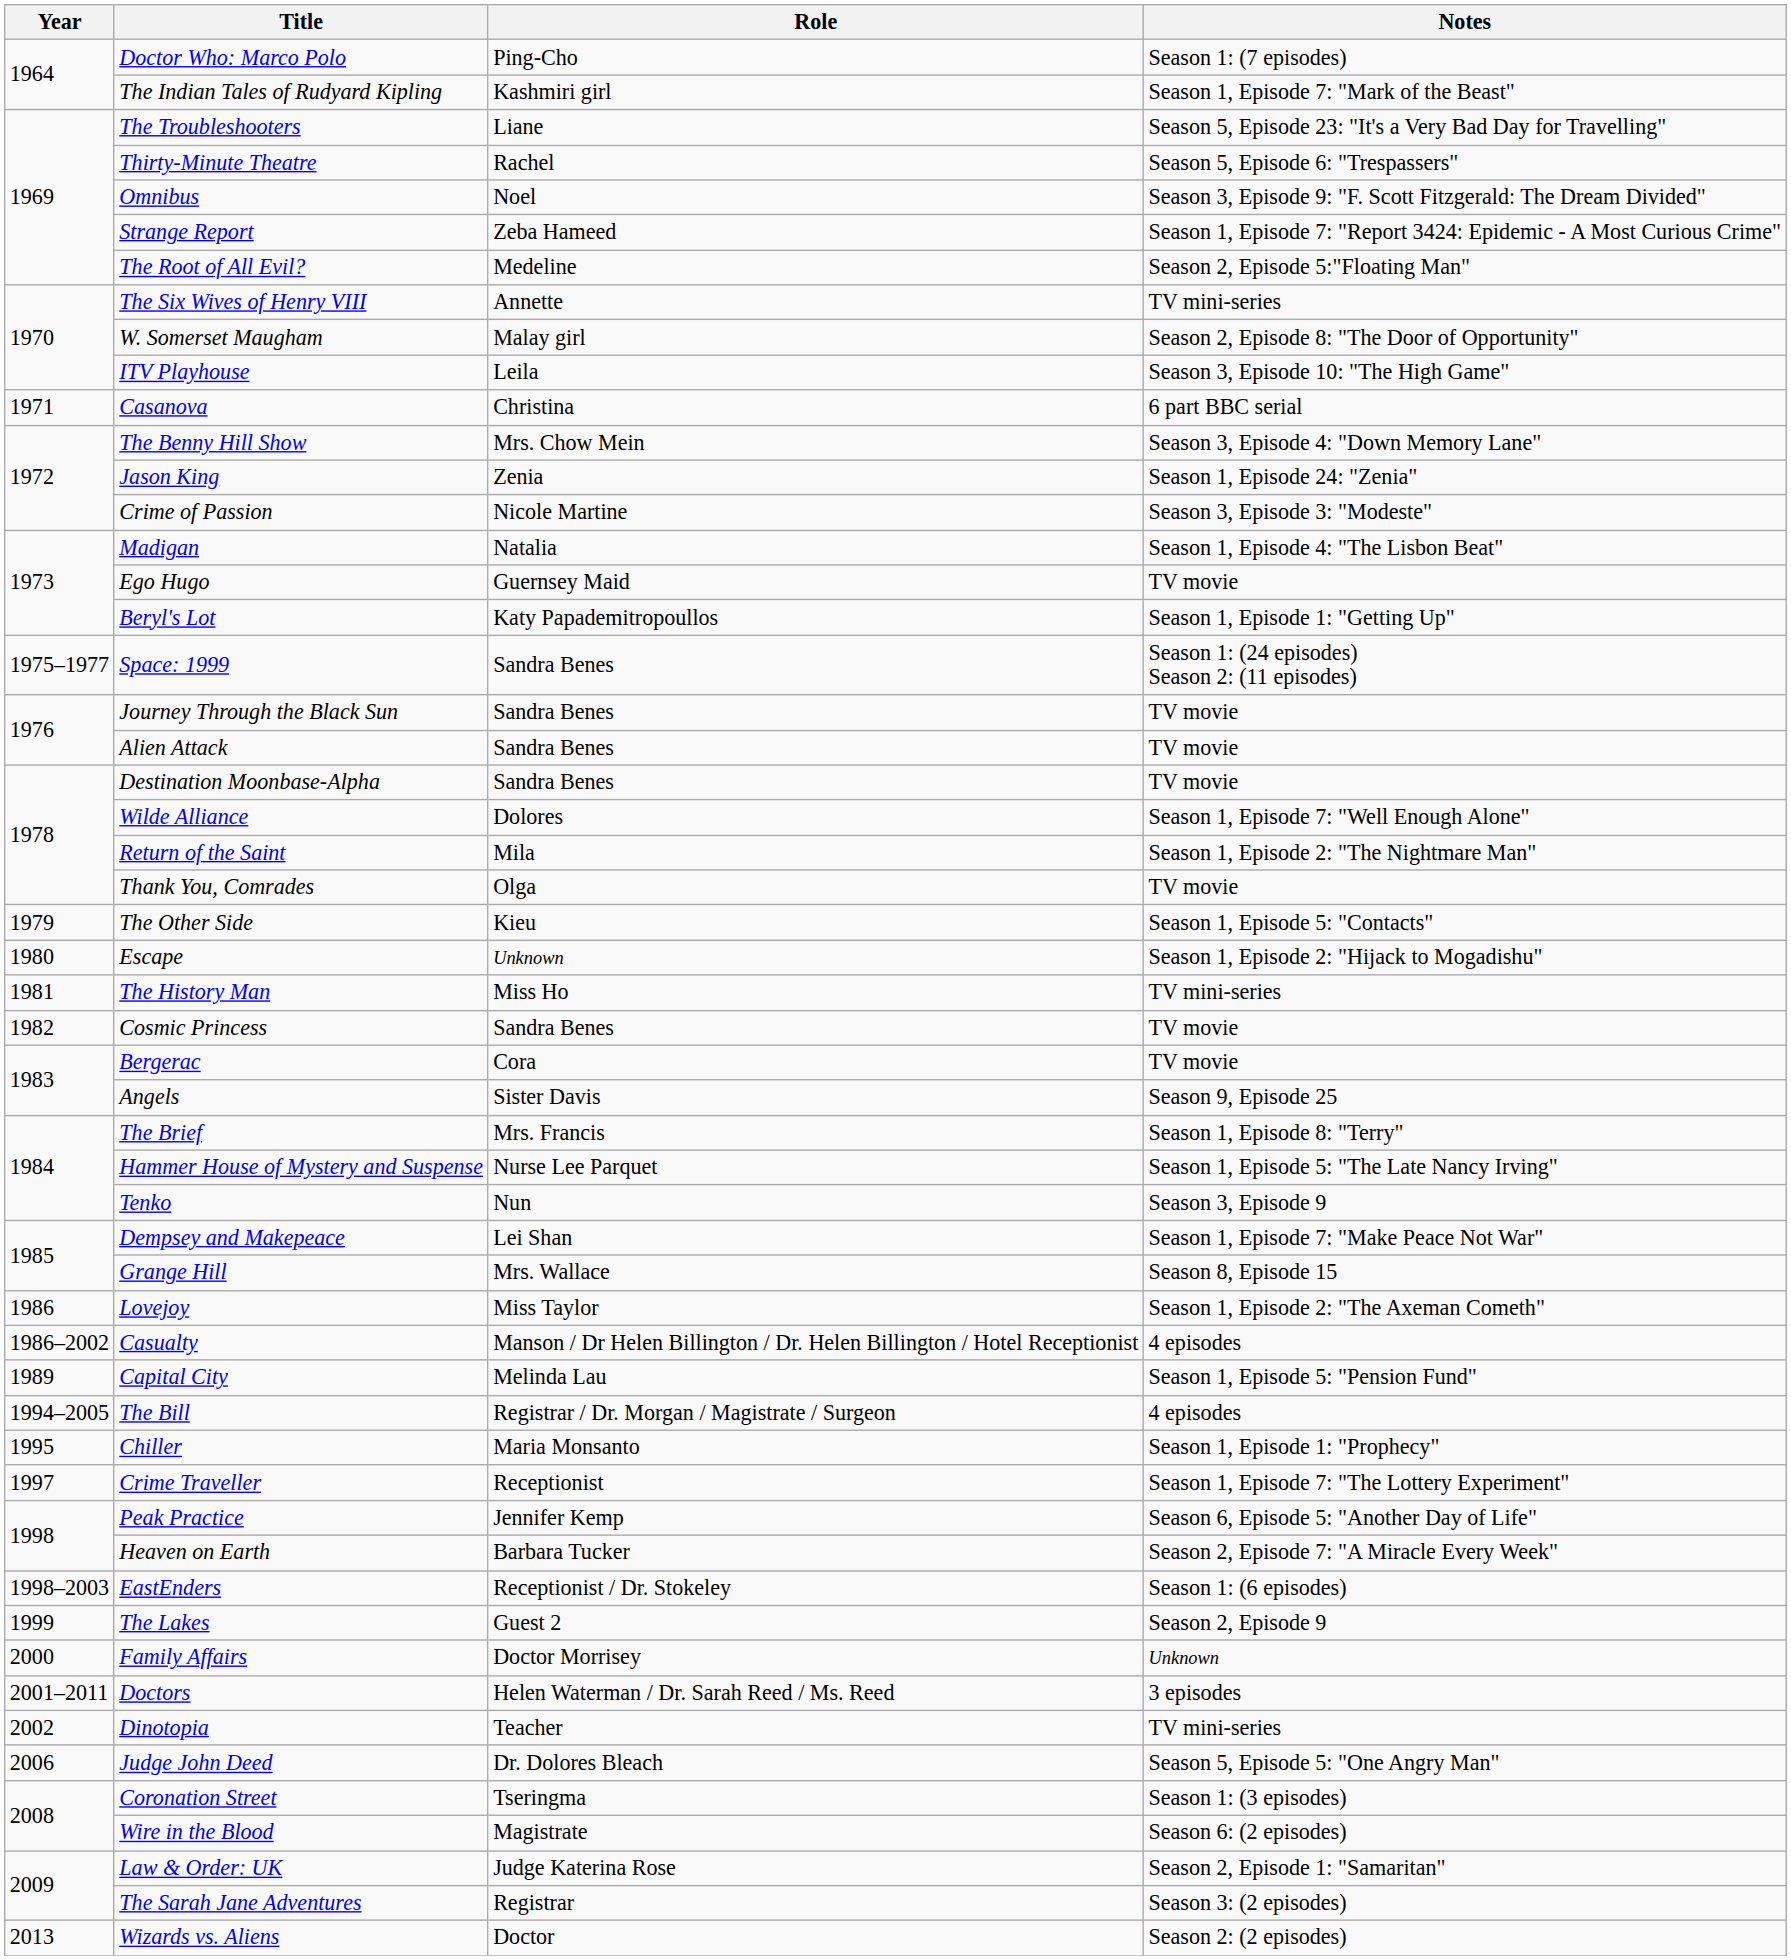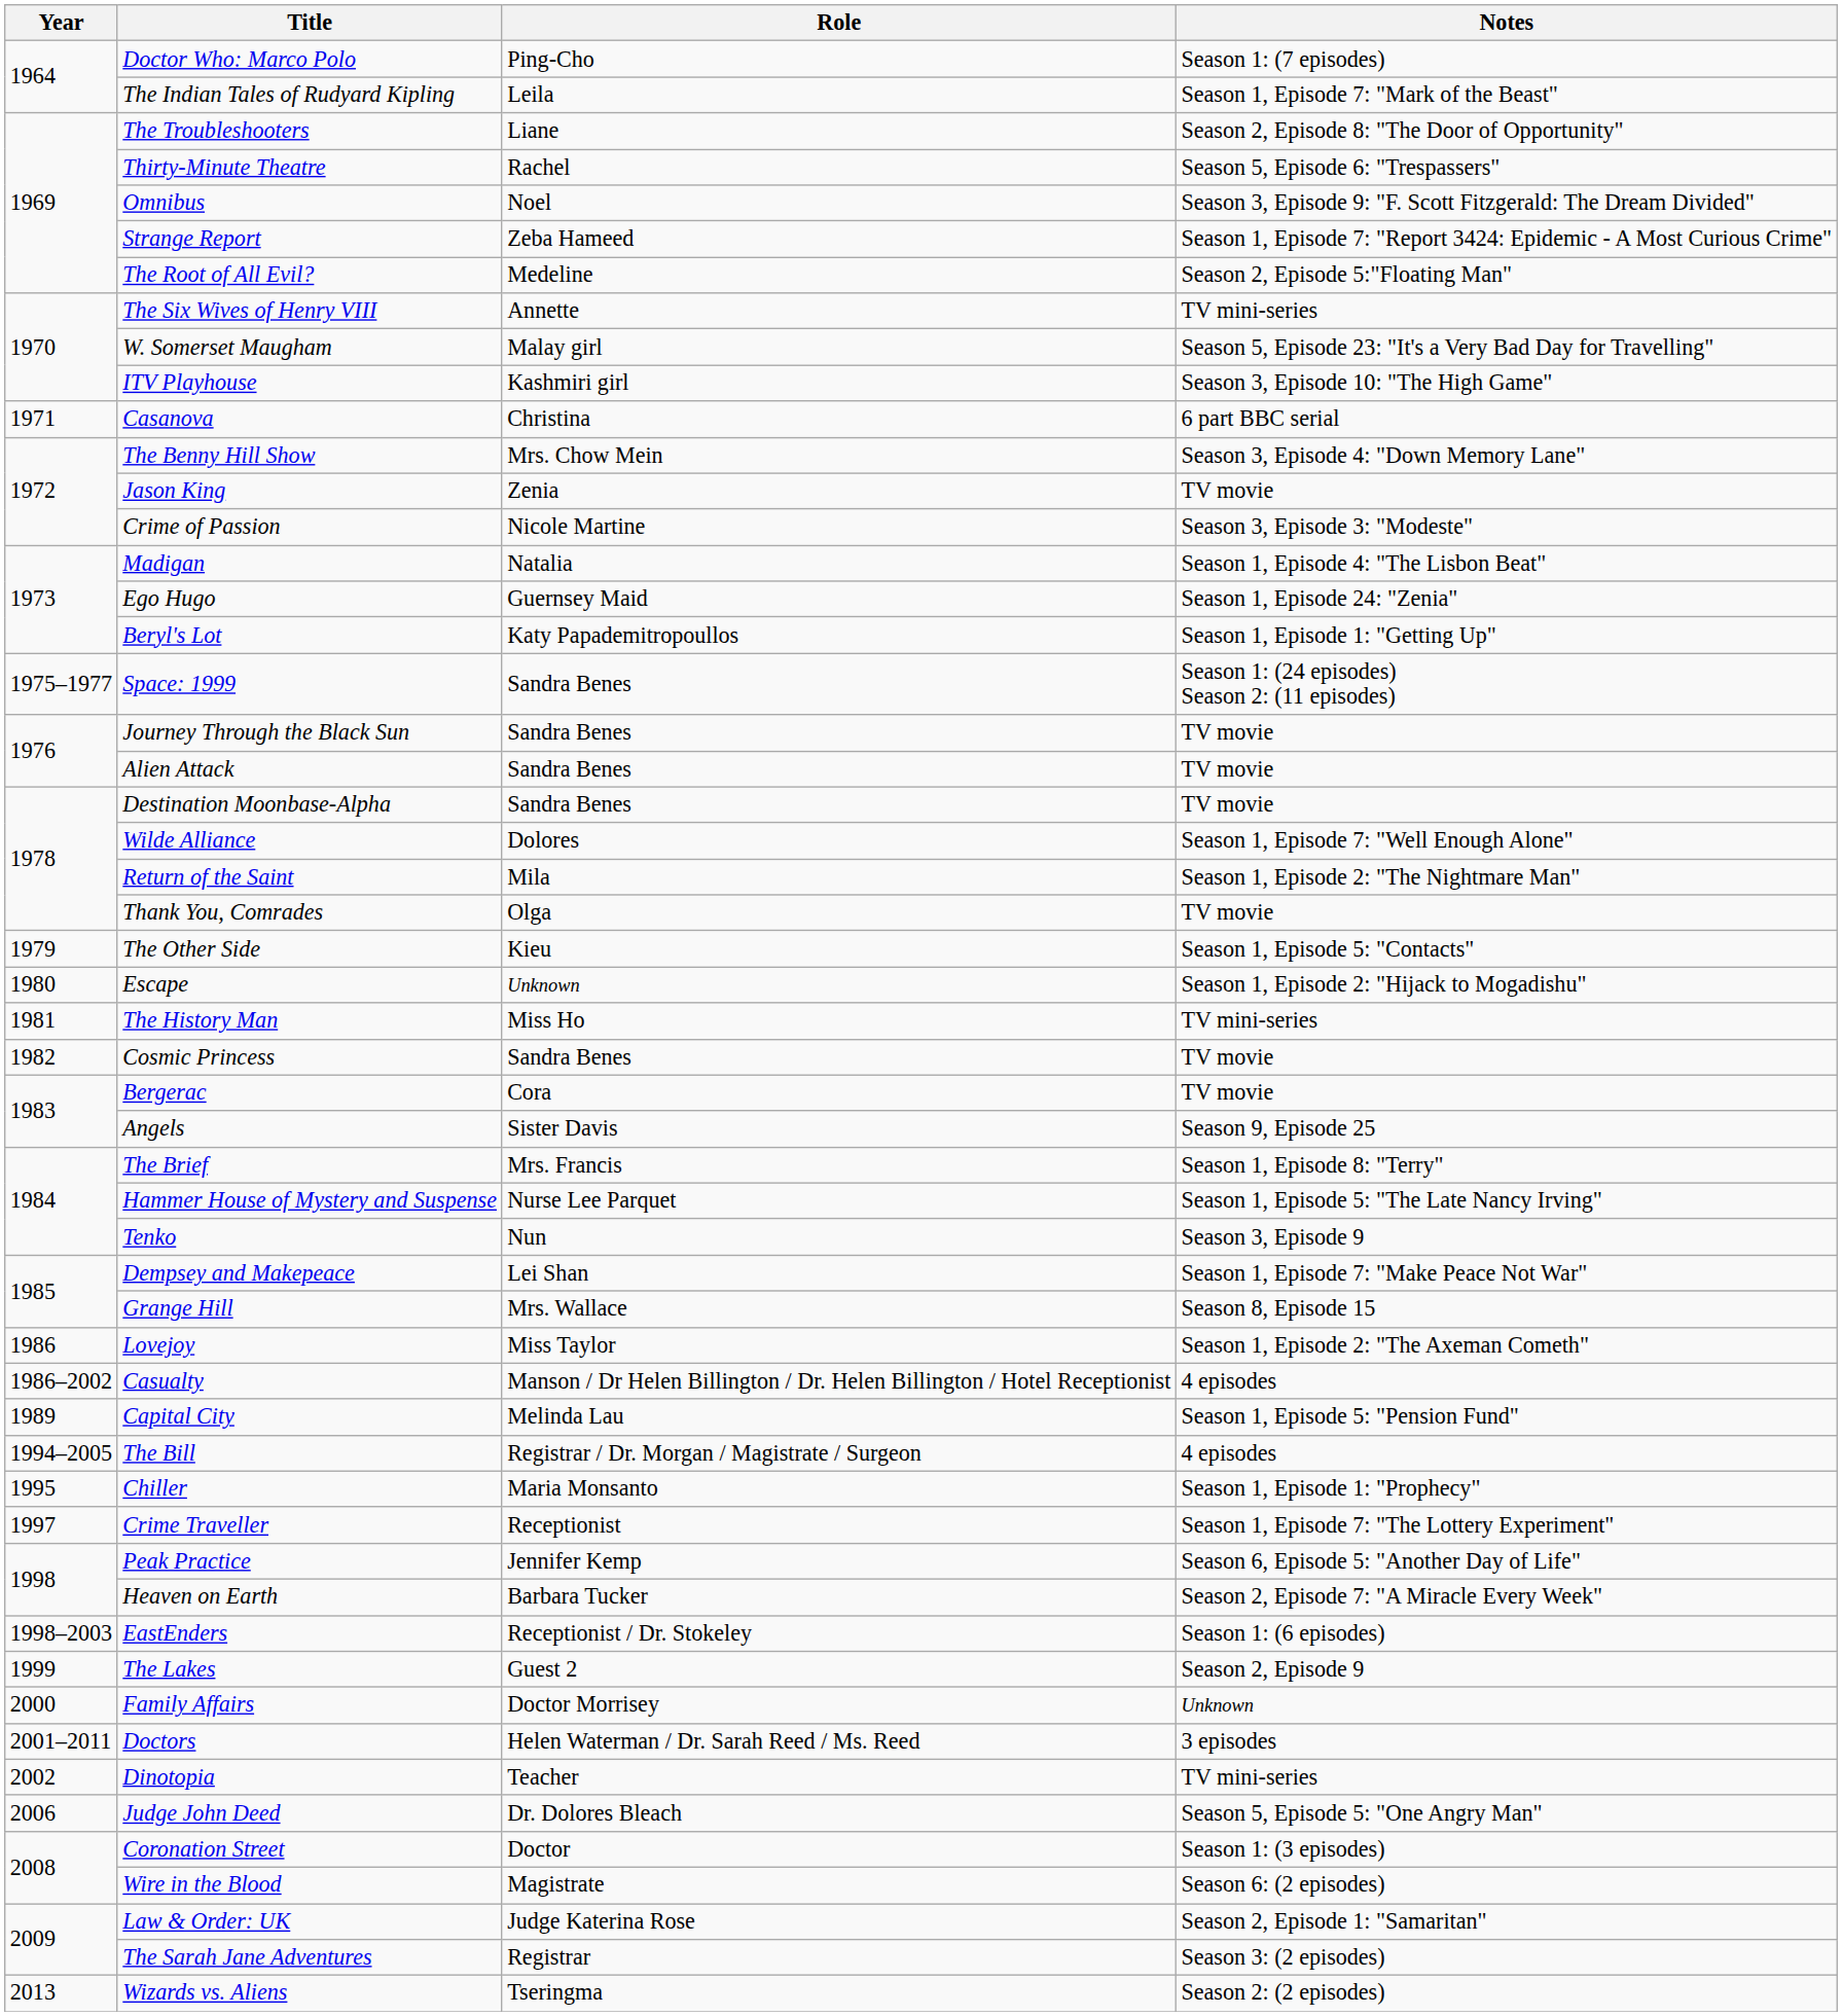 <table class="wikitable sortable jquery-tablesorter">
 <tr>
 <th>Year</th>
 <th>Title</th>
 <th>Role</th>
 <th>Notes</th>
 </tr>
 <tr>
 <td rowspan="2">1964</td>
 <td><em><a href='#'>Doctor Who: Marco Polo</a></em></td>
 <td>Ping-Cho</td>
 <td>Season 1: (7 episodes)</td>
 </tr>
 <tr>
 <td><em>The Indian Tales of Rudyard Kipling</em></td>
-<td>Kashmiri girl</td>
+<td>Leila</td>
 <td>Season 1, Episode 7: "Mark of the Beast"</td>
 </tr>
 <tr>
 <td rowspan="5">1969</td>
 <td><em><a href='#'>The Troubleshooters</a></em></td>
 <td>Liane</td>
-<td>Season 5, Episode 23: "It's a Very Bad Day for Travelling"</td>
+<td>Season 2, Episode 8: "The Door of Opportunity"</td>
 </tr>
 <tr>
 <td><em><a href='#'>Thirty-Minute Theatre</a></em></td>
 <td>Rachel</td>
 <td>Season 5, Episode 6: "Trespassers"</td>
 </tr>
 <tr>
 <td><em><a href='#'>Omnibus</a></em></td>
 <td>Noel</td>
 <td>Season 3, Episode 9: "F. Scott Fitzgerald: The Dream Divided"</td>
 </tr>
 <tr>
 <td><em><a href='#'>Strange Report</a></em></td>
 <td>Zeba Hameed</td>
 <td>Season 1, Episode 7: "Report 3424: Epidemic - A Most Curious Crime"</td>
 </tr>
 <tr>
 <td><em><a href='#'>The Root of All Evil?</a></em></td>
 <td>Medeline</td>
 <td>Season 2, Episode 5:"Floating Man"</td>
 </tr>
 <tr>
 <td rowspan="3">1970</td>
 <td><em><a href='#'>The Six Wives of Henry VIII</a></em></td>
 <td>Annette</td>
 <td>TV mini-series</td>
 </tr>
 <tr>
 <td><em>W. Somerset Maugham</em></td>
 <td>Malay girl</td>
-<td>Season 2, Episode 8: "The Door of Opportunity"</td>
+<td>Season 5, Episode 23: "It's a Very Bad Day for Travelling"</td>
 </tr>
 <tr>
 <td><em><a href='#'>ITV Playhouse</a></em></td>
-<td>Leila</td>
+<td>Kashmiri girl</td>
 <td>Season 3, Episode 10: "The High Game"</td>
 </tr>
 <tr>
 <td>1971</td>
 <td><em><a href='#'>Casanova</a></em></td>
 <td>Christina</td>
 <td>6 part BBC serial</td>
 </tr>
 <tr>
 <td rowspan="3">1972</td>
 <td><em><a href='#'>The Benny Hill Show</a></em></td>
 <td>Mrs. Chow Mein</td>
 <td>Season 3, Episode 4: "Down Memory Lane"</td>
 </tr>
 <tr>
 <td><em><a href='#'>Jason King</a></em></td>
 <td>Zenia</td>
-<td>Season 1, Episode 24: "Zenia"</td>
+<td>TV movie</td>
 </tr>
 <tr>
 <td><em>Crime of Passion</em></td>
 <td>Nicole Martine</td>
 <td>Season 3, Episode 3: "Modeste"</td>
 </tr>
 <tr>
 <td rowspan="3">1973</td>
 <td><em><a href='#'>Madigan</a></em></td>
 <td>Natalia</td>
 <td>Season 1, Episode 4: "The Lisbon Beat"</td>
 </tr>
 <tr>
 <td><em>Ego Hugo</em></td>
 <td>Guernsey Maid</td>
-<td>TV movie</td>
+<td>Season 1, Episode 24: "Zenia"</td>
 </tr>
 <tr>
 <td><em><a href='#'>Beryl's Lot</a></em></td>
 <td>Katy Papademitropoullos</td>
 <td>Season 1, Episode 1: "Getting Up"</td>
 </tr>
 <tr>
 <td>1975–1977</td>
 <td><em><a href='#'>Space: 1999</a></em></td>
 <td>Sandra Benes</td>
 <td>Season 1: (24 episodes)<br>Season 2: (11 episodes)</td>
 </tr>
 <tr>
 <td rowspan="2">1976</td>
 <td><em>Journey Through the Black Sun</em></td>
 <td>Sandra Benes</td>
 <td>TV movie</td>
 </tr>
 <tr>
 <td><em>Alien Attack</em></td>
 <td>Sandra Benes</td>
 <td>TV movie</td>
 </tr>
 <tr>
 <td rowspan="4">1978</td>
 <td><em>Destination Moonbase-Alpha</em></td>
 <td>Sandra Benes</td>
 <td>TV movie</td>
 </tr>
 <tr>
 <td><em><a href='#'>Wilde Alliance</a></em></td>
 <td>Dolores</td>
 <td>Season 1, Episode 7: "Well Enough Alone"</td>
 </tr>
 <tr>
 <td><em><a href='#'>Return of the Saint</a></em></td>
 <td>Mila</td>
 <td>Season 1, Episode 2: "The Nightmare Man"</td>
 </tr>
 <tr>
 <td><em>Thank You, Comrades</em></td>
 <td>Olga</td>
 <td>TV movie</td>
 </tr>
 <tr>
 <td>1979</td>
 <td><em>The Other Side</em></td>
 <td>Kieu</td>
 <td>Season 1, Episode 5: "Contacts"</td>
 </tr>
 <tr>
 <td>1980</td>
 <td><em>Escape</em></td>
 <td><small><em>Unknown</em></small></td>
 <td>Season 1, Episode 2: "Hijack to Mogadishu"</td>
 </tr>
 <tr>
 <td>1981</td>
 <td><em><a href='#'>The History Man</a></em></td>
 <td>Miss Ho</td>
 <td>TV mini-series</td>
 </tr>
 <tr>
 <td>1982</td>
 <td><em>Cosmic Princess</em></td>
 <td>Sandra Benes</td>
 <td>TV movie</td>
 </tr>
 <tr>
 <td rowspan="2">1983</td>
 <td><em><a href='#'>Bergerac</a></em></td>
 <td>Cora</td>
 <td>TV movie</td>
 </tr>
 <tr>
 <td><em>Angels</em></td>
 <td>Sister Davis</td>
 <td>Season 9, Episode 25</td>
 </tr>
 <tr>
 <td rowspan="3">1984</td>
 <td><em><a href='#'>The Brief</a></em></td>
 <td>Mrs. Francis</td>
 <td>Season 1, Episode 8: "Terry"</td>
 </tr>
 <tr>
 <td><em><a href='#'>Hammer House of Mystery and Suspense</a></em></td>
 <td>Nurse Lee Parquet</td>
 <td>Season 1, Episode 5: "The Late Nancy Irving"</td>
 </tr>
 <tr>
 <td><em><a href='#'>Tenko</a></em></td>
 <td>Nun</td>
 <td>Season 3, Episode 9</td>
 </tr>
 <tr>
 <td rowspan="2">1985</td>
 <td><em><a href='#'>Dempsey and Makepeace</a></em></td>
 <td>Lei Shan</td>
 <td>Season 1, Episode 7: "Make Peace Not War"</td>
 </tr>
 <tr>
 <td><em><a href='#'>Grange Hill</a></em></td>
 <td>Mrs. Wallace</td>
 <td>Season 8, Episode 15</td>
 </tr>
 <tr>
 <td>1986</td>
 <td><em><a href='#'>Lovejoy</a></em></td>
 <td>Miss Taylor</td>
 <td>Season 1, Episode 2: "The Axeman Cometh"</td>
 </tr>
 <tr>
 <td>1986–2002</td>
 <td><em><a href='#'>Casualty</a></em></td>
 <td>Manson / Dr Helen Billington / Dr. Helen Billington / Hotel Receptionist</td>
 <td>4 episodes</td>
 </tr>
 <tr>
 <td>1989</td>
 <td><em><a href='#'>Capital City</a></em></td>
 <td>Melinda Lau</td>
 <td>Season 1, Episode 5: "Pension Fund"</td>
 </tr>
 <tr>
 <td>1994–2005</td>
 <td><em><a href='#'>The Bill</a></em></td>
 <td>Registrar / Dr. Morgan / Magistrate / Surgeon</td>
 <td>4 episodes</td>
 </tr>
 <tr>
 <td>1995</td>
 <td><em><a href='#'>Chiller</a></em></td>
 <td>Maria Monsanto</td>
 <td>Season 1, Episode 1: "Prophecy"</td>
 </tr>
 <tr>
 <td>1997</td>
 <td><em><a href='#'>Crime Traveller</a></em></td>
 <td>Receptionist</td>
 <td>Season 1, Episode 7: "The Lottery Experiment"</td>
 </tr>
 <tr>
 <td rowspan="2">1998</td>
 <td><em><a href='#'>Peak Practice</a></em></td>
 <td>Jennifer Kemp</td>
 <td>Season 6, Episode 5: "Another Day of Life"</td>
 </tr>
 <tr>
 <td><em>Heaven on Earth</em></td>
 <td>Barbara Tucker</td>
 <td>Season 2, Episode 7: "A Miracle Every Week"</td>
 </tr>
 <tr>
 <td>1998–2003</td>
 <td><em><a href='#'>EastEnders</a></em></td>
 <td>Receptionist / Dr. Stokeley</td>
 <td>Season 1: (6 episodes)</td>
 </tr>
 <tr>
 <td>1999</td>
 <td><em><a href='#'>The Lakes</a></em></td>
 <td>Guest 2</td>
 <td>Season 2, Episode 9</td>
 </tr>
 <tr>
 <td>2000</td>
 <td><em><a href='#'>Family Affairs</a></em></td>
 <td>Doctor Morrisey</td>
 <td><small><em>Unknown</em></small></td>
 </tr>
 <tr>
 <td>2001–2011</td>
 <td><em><a href='#'>Doctors</a></em></td>
 <td>Helen Waterman / Dr. Sarah Reed / Ms. Reed</td>
 <td>3 episodes</td>
 </tr>
 <tr>
 <td>2002</td>
 <td><em><a href='#'>Dinotopia</a></em></td>
 <td>Teacher</td>
 <td>TV mini-series</td>
 </tr>
 <tr>
 <td>2006</td>
 <td><em><a href='#'>Judge John Deed</a></em></td>
 <td>Dr. Dolores Bleach</td>
 <td>Season 5, Episode 5: "One Angry Man"</td>
 </tr>
 <tr>
 <td rowspan="2">2008</td>
 <td><em><a href='#'>Coronation Street</a></em></td>
-<td>Tseringma</td>
+<td>Doctor</td>
 <td>Season 1: (3 episodes)</td>
 </tr>
 <tr>
 <td><em><a href='#'>Wire in the Blood</a></em></td>
 <td>Magistrate</td>
 <td>Season 6: (2 episodes)</td>
 </tr>
 <tr>
 <td rowspan="2">2009</td>
 <td><em><a href='#'>Law & Order: UK</a></em></td>
 <td>Judge Katerina Rose</td>
 <td>Season 2, Episode 1: "Samaritan"</td>
 </tr>
 <tr>
 <td><em><a href='#'>The Sarah Jane Adventures</a></em></td>
 <td>Registrar</td>
 <td>Season 3: (2 episodes)</td>
 </tr>
 <tr>
 <td>2013</td>
 <td><em><a href='#'>Wizards vs. Aliens</a></em></td>
-<td>Doctor</td>
+<td>Tseringma</td>
 <td>Season 2: (2 episodes)</td>
 </tr>
 </table>
